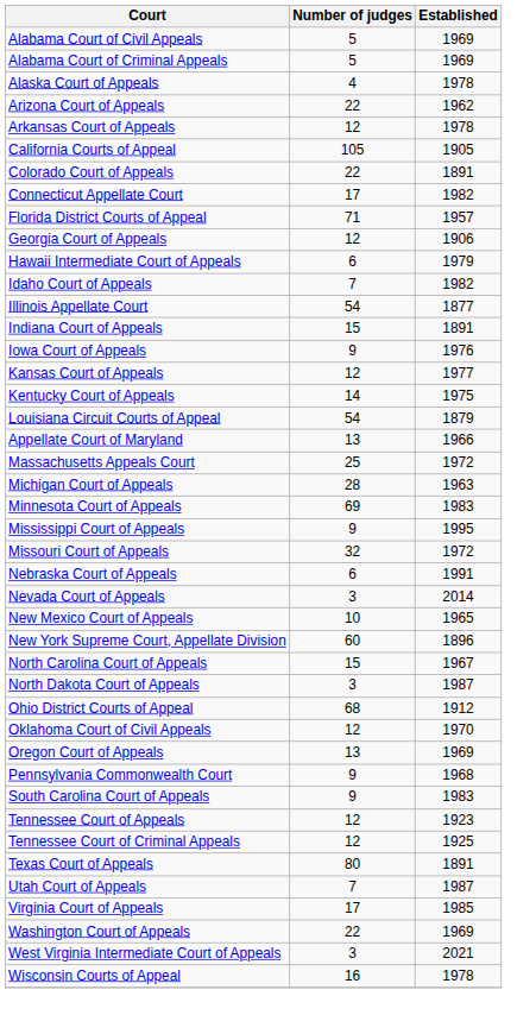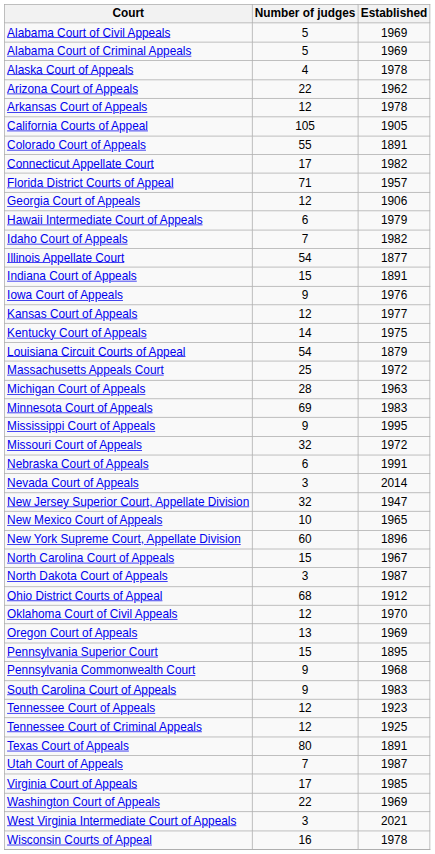 <table class="wikitable sortable">
 <tr>
 <th>Court</th>
 <th>Number of judges</th>
 <th>Established</th>
 </tr>
 <tr>
 <td><a href='#'>Alabama Court of Civil Appeals</a></td>
 <td text align="center">5</td>
 <td text align="center">1969</td>
 </tr>
 <tr>
 <td><a href='#'>Alabama Court of Criminal Appeals</a></td>
 <td text align="center">5</td>
 <td text align="center">1969</td>
 </tr>
 <tr>
 <td><a href='#'>Alaska Court of Appeals</a></td>
 <td text align="center">4</td>
 <td text align="center">1978</td>
 </tr>
 <tr>
 <td><a href='#'>Arizona Court of Appeals</a></td>
 <td text align="center">22</td>
 <td text align="center">1962</td>
 </tr>
 <tr>
 <td><a href='#'>Arkansas Court of Appeals</a></td>
 <td text align="center">12</td>
 <td text align="center">1978</td>
 </tr>
 <tr>
 <td><a href='#'>California Courts of Appeal</a></td>
 <td text align="center">105</td>
 <td text align="center">1905</td>
 </tr>
 <tr>
 <td><a href='#'>Colorado Court of Appeals</a></td>
-<td text align="center">22</td>
+<td text align="center">55</td>
 <td text align="center">1891</td>
 </tr>
 <tr>
 <td><a href='#'>Connecticut Appellate Court</a></td>
 <td text align="center">17</td>
 <td text align="center">1982</td>
 </tr>
 <tr>
 <td><a href='#'>Florida District Courts of Appeal</a></td>
 <td text align="center">71</td>
 <td text align="center">1957</td>
 </tr>
 <tr>
 <td><a href='#'>Georgia Court of Appeals</a></td>
 <td text align="center">12</td>
 <td text align="center">1906</td>
 </tr>
 <tr>
 <td><a href='#'>Hawaii Intermediate Court of Appeals</a></td>
 <td text align="center">6</td>
 <td text align="center">1979</td>
 </tr>
 <tr>
 <td><a href='#'>Idaho Court of Appeals</a></td>
 <td text align="center">7</td>
 <td text align="center">1982</td>
 </tr>
 <tr>
 <td><a href='#'>Illinois Appellate Court</a></td>
 <td text align="center">54</td>
 <td text align="center">1877</td>
 </tr>
 <tr>
 <td><a href='#'>Indiana Court of Appeals</a></td>
 <td text align="center">15</td>
 <td text align="center">1891</td>
 </tr>
 <tr>
 <td><a href='#'>Iowa Court of Appeals</a></td>
 <td text align="center">9</td>
 <td text align="center">1976</td>
 </tr>
 <tr>
 <td><a href='#'>Kansas Court of Appeals</a></td>
 <td text align="center">12</td>
 <td text align="center">1977</td>
 </tr>
 <tr>
 <td><a href='#'>Kentucky Court of Appeals</a></td>
 <td text align="center">14</td>
 <td text align="center">1975</td>
 </tr>
 <tr>
 <td><a href='#'>Louisiana Circuit Courts of Appeal</a></td>
 <td text align="center">54</td>
 <td text align="center">1879</td>
 </tr>
 <tr>
-<td><a href='#'>Appellate Court of Maryland</a></td>
-<td text align="center">13</td>
-<td text align="center">1966</td>
-</tr>
-<tr>
 <td><a href='#'>Massachusetts Appeals Court</a></td>
 <td text align="center">25</td>
 <td text align="center">1972</td>
 </tr>
 <tr>
 <td><a href='#'>Michigan Court of Appeals</a></td>
 <td text align="center">28</td>
 <td text align="center">1963</td>
 </tr>
 <tr>
 <td><a href='#'>Minnesota Court of Appeals</a></td>
 <td text align="center">69</td>
 <td text align="center">1983</td>
 </tr>
 <tr>
 <td><a href='#'>Mississippi Court of Appeals</a></td>
 <td text align="center">9</td>
 <td text align="center">1995</td>
 </tr>
 <tr>
 <td><a href='#'>Missouri Court of Appeals</a></td>
 <td text align="center">32</td>
 <td text align="center">1972</td>
 </tr>
 <tr>
 <td><a href='#'>Nebraska Court of Appeals</a></td>
 <td text align="center">6</td>
 <td text align="center">1991</td>
 </tr>
 <tr>
 <td><a href='#'>Nevada Court of Appeals</a></td>
 <td text align="center">3</td>
 <td text align="center">2014</td>
 </tr>
 <tr>
+<td><a href='#'>New Jersey Superior Court, Appellate Division</a></td>
+<td text align="center">32</td>
+<td text align="center">1947</td>
+</tr>
+<tr>
 <td><a href='#'>New Mexico Court of Appeals</a></td>
 <td text align="center">10</td>
 <td text align="center">1965</td>
 </tr>
 <tr>
 <td><a href='#'>New York Supreme Court, Appellate Division</a></td>
 <td text align="center">60</td>
 <td text align="center">1896</td>
 </tr>
 <tr>
 <td><a href='#'>North Carolina Court of Appeals</a></td>
 <td text align="center">15</td>
 <td text align="center">1967</td>
 </tr>
 <tr>
 <td><a href='#'>North Dakota Court of Appeals</a></td>
 <td text align="center">3</td>
 <td text align="center">1987</td>
 </tr>
 <tr>
 <td><a href='#'>Ohio District Courts of Appeal</a></td>
 <td text align="center">68</td>
 <td text align="center">1912</td>
 </tr>
 <tr>
 <td><a href='#'>Oklahoma Court of Civil Appeals</a></td>
 <td text align="center">12</td>
 <td text align="center">1970</td>
 </tr>
 <tr>
 <td><a href='#'>Oregon Court of Appeals</a></td>
 <td text align="center">13</td>
 <td text align="center">1969</td>
+</tr>
+<tr>
+<td><a href='#'>Pennsylvania Superior Court</a></td>
+<td text align="center">15</td>
+<td text align="center">1895</td>
 </tr>
 <tr>
 <td><a href='#'>Pennsylvania Commonwealth Court</a></td>
 <td text align="center">9</td>
 <td text align="center">1968</td>
 </tr>
 <tr>
 <td><a href='#'>South Carolina Court of Appeals</a></td>
 <td text align="center">9</td>
 <td text align="center">1983</td>
 </tr>
 <tr>
 <td><a href='#'>Tennessee Court of Appeals</a></td>
 <td text align="center">12</td>
 <td text align="center">1923</td>
 </tr>
 <tr>
 <td><a href='#'>Tennessee Court of Criminal Appeals</a></td>
 <td text align="center">12</td>
 <td text align="center">1925</td>
 </tr>
 <tr>
 <td><a href='#'>Texas Court of Appeals</a></td>
 <td text align="center">80</td>
 <td text align="center">1891</td>
 </tr>
 <tr>
 <td><a href='#'>Utah Court of Appeals</a></td>
 <td text align="center">7</td>
 <td text align="center">1987</td>
 </tr>
 <tr>
 <td><a href='#'>Virginia Court of Appeals</a></td>
 <td text align="center">17</td>
 <td text align="center">1985</td>
 </tr>
 <tr>
 <td><a href='#'>Washington Court of Appeals</a></td>
 <td text align="center">22</td>
 <td text align="center">1969</td>
 </tr>
 <tr>
 <td><a href='#'>West Virginia Intermediate Court of Appeals</a></td>
 <td text align="center">3</td>
 <td text align="center">2021</td>
 </tr>
 <tr>
 <td><a href='#'>Wisconsin Courts of Appeal</a></td>
 <td text align="center">16</td>
 <td text align="center">1978</td>
 </tr>
 <tr>
 </tr>
 </table>
